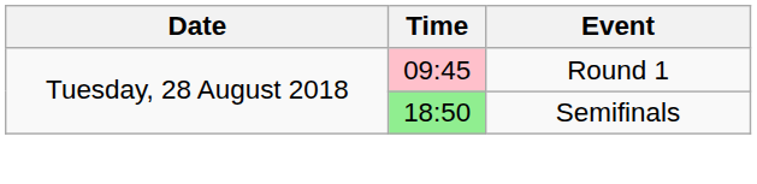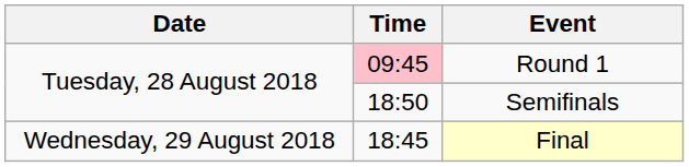 <table class = "wikitable" style="text-align:center;">
 <tr>
 <th width=220>Date</th>
 <th width=50>Time</th>
 <th width=150>Event</th>
 </tr>
 <tr>
 <td rowspan=2>Tuesday, 28 August 2018</td>
 <td style="background: pink;">09:45</td>
 <td>Round 1</td>
 </tr>
 <tr>
-<td style="background: lightgreen;">18:50</td>
+<td>18:50</td>
 <td>Semifinals</td>
 </tr>
+<tr>
+<td>Wednesday, 29 August 2018</td>
+<td>18:45</td>
+<td bgcolor=ffffcc>Final</td>
+</tr>
 </table>
